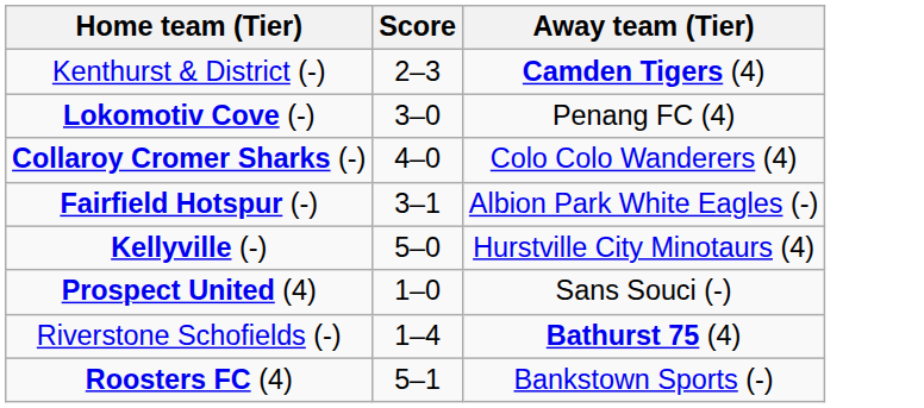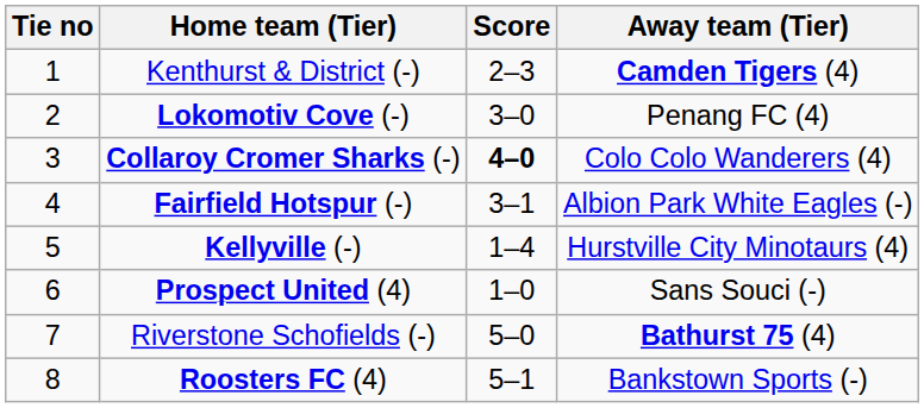 <table class="wikitable" style="text-align:center">
 <tr>
+<th>Tie no</th>
 <th>Home team (Tier)</th>
 <th>Score</th>
 <th>Away team (Tier)</th>
 </tr>
 <tr>
+<td>1</td>
 <td><a href='#'>Kenthurst & District</a> (-)</td>
 <td>2–3</td>
 <td><strong><a href='#'>Camden Tigers</a></strong> (4)</td>
 </tr>
 <tr>
+<td>2</td>
 <td><strong><a href='#'>Lokomotiv Cove</a></strong> (-)</td>
 <td>3–0</td>
 <td>Penang FC (4)</td>
 </tr>
 <tr>
+<td>3</td>
 <td><strong><a href='#'>Collaroy Cromer Sharks</a></strong> (-)</td>
-<td>4–0</td>
+<td><strong>4–0</strong></td>
 <td><a href='#'>Colo Colo Wanderers</a> (4)</td>
 </tr>
 <tr>
+<td>4</td>
 <td><strong><a href='#'>Fairfield Hotspur</a></strong> (-)</td>
 <td>3–1</td>
 <td><a href='#'>Albion Park White Eagles</a> (-)</td>
 </tr>
 <tr>
+<td>5</td>
 <td><strong><a href='#'>Kellyville</a></strong> (-)</td>
-<td>5–0</td>
+<td>1–4</td>
 <td><a href='#'>Hurstville City Minotaurs</a> (4)</td>
 </tr>
 <tr>
+<td>6</td>
 <td><strong><a href='#'>Prospect United</a></strong> (4)</td>
 <td>1–0</td>
 <td>Sans Souci (-)</td>
 </tr>
 <tr>
+<td>7</td>
 <td><a href='#'>Riverstone Schofields</a> (-)</td>
-<td>1–4</td>
+<td>5–0</td>
 <td><strong><a href='#'>Bathurst 75</a></strong> (4)</td>
 </tr>
 <tr>
+<td>8</td>
 <td><strong><a href='#'>Roosters FC</a></strong> (4)</td>
 <td>5–1</td>
 <td><a href='#'>Bankstown Sports</a> (-)</td>
 </tr>
 </table>
